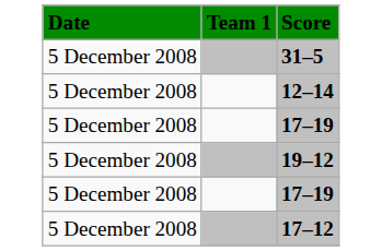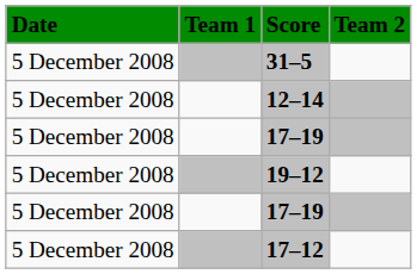 <table class="wikitable" style="margin:0.5em auto; font-size:95%">
 <tr bgcolor="#008B00">
 <td><strong>Date</strong></td>
 <td><strong>Team 1</strong></td>
 <td><strong>Score</strong></td>
+<td><strong>Team 2</strong></td>
 </tr>
 <tr>
 <td>5 December 2008</td>
 <td bgcolor="silver"><strong></strong></td>
 <td bgcolor="silver"><strong>31–5</strong></td>
+<td></td>
 </tr>
 <tr>
 <td>5 December 2008</td>
 <td></td>
 <td bgcolor="silver"><strong>12–14</strong></td>
+<td bgcolor="silver"><strong></strong></td>
 </tr>
 <tr>
 <td>5 December 2008</td>
 <td></td>
 <td bgcolor="silver"><strong>17–19</strong></td>
+<td bgcolor="silver"><strong></strong></td>
 </tr>
 <tr>
 <td>5 December 2008</td>
 <td bgcolor="silver"><strong></strong></td>
 <td bgcolor="silver"><strong>19–12</strong></td>
+<td></td>
 </tr>
 <tr>
 <td>5 December 2008</td>
 <td></td>
 <td bgcolor="silver"><strong>17–19</strong></td>
+<td bgcolor="silver"><strong></strong></td>
 </tr>
 <tr>
 <td>5 December 2008</td>
 <td bgcolor="silver"><strong></strong></td>
 <td bgcolor="silver"><strong>17–12</strong></td>
+<td></td>
 </tr>
 </table>
